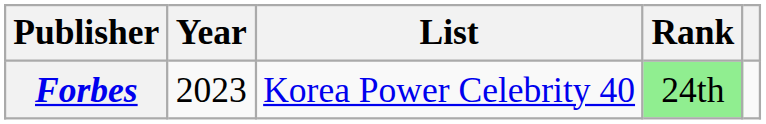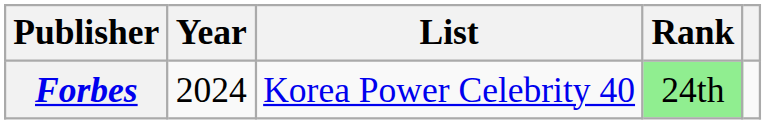 <table class="wikitable plainrowheaders sortable" style="margin-right: 0;">
 <tr>
 <th scope="col">Publisher</th>
 <th scope="col">Year</th>
 <th scope="col">List</th>
 <th scope="col">Rank</th>
 <th scope="col" class="unsortable"></th>
 </tr>
 <tr>
 <th scope="row"><em><a href='#'>Forbes</a></em></th>
-<td>2023</td>
+<td>2024</td>
 <td><a href='#'>Korea Power Celebrity 40</a></td>
 <td style="background: lightgreen; text-align:center;">24th</td>
 <td style="text-align:center;"></td>
 </tr>
 </table>
